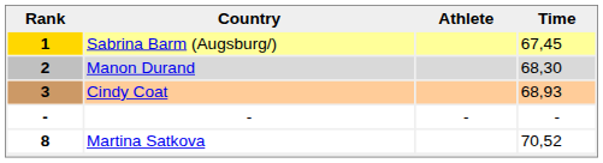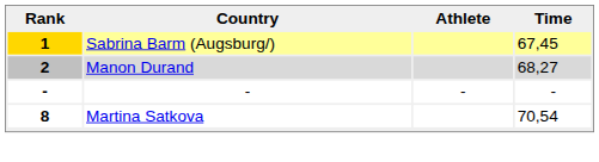 <table style="border-style:solid; border-width:1px; border-color:#808080; background-color:#EFEFEF;" cellpadding="2" cellspacing="2" width="580">
 <tr>
 <th>Rank</th>
 <th>Country</th>
 <th>Athlete</th>
 <th>Time</th>
 </tr>
 <tr align="center" bgcolor="#FFFF99" valign="top">
 <th style="background:#ffd700;">1</th>
 <td align="left"><a href='#'>Sabrina Barm</a> (Augsburg/)</td>
 <td align="left"></td>
 <td align="left">67,45</td>
 </tr>
 <tr align="center" bgcolor="#D9D9D9" valign="top">
 <th style="background:#c0c0c0;">2</th>
 <td align="left"><a href='#'>Manon Durand</a></td>
 <td align="left"></td>
-<td align="left">68,30</td>
-</tr>
-<tr align="center" bgcolor="#FFCC99" valign="top">
-<th style="background:#cc9966;">3</th>
-<td align="left"><a href='#'>Cindy Coat</a></td>
-<td align="left"></td>
-<td align="left">68,93</td>
+<td align="left">68,27</td>
 </tr>
 <tr align="center" bgcolor="#FFFFFF" valign="top">
 <th>-</th>
 <td>-</td>
 <td>-</td>
 <td>-</td>
 </tr>
 <tr align="center" bgcolor="#FFFFFF" valign="top">
 <th>8</th>
 <td align="left"><a href='#'>Martina Satkova</a></td>
 <td align="left"></td>
-<td align="left">70,52</td>
+<td align="left">70,54</td>
 </tr>
 <tr align="center" bgcolor="#FFFFFF" valign="top">
 </tr>
 </table>
